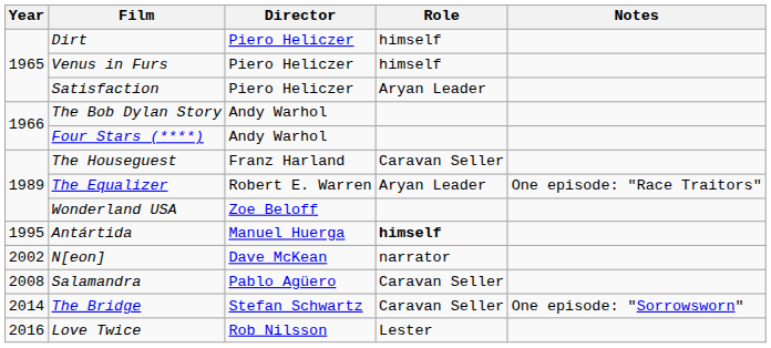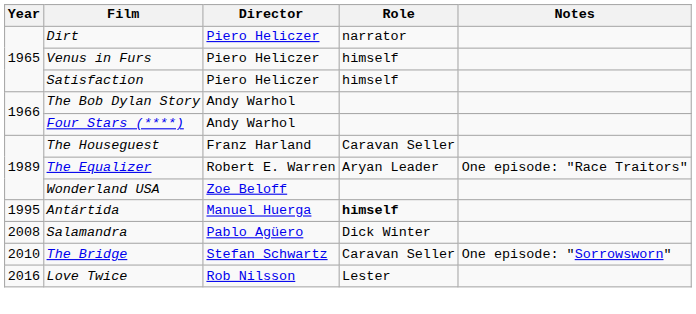 <table class="wikitable sortable" style="font-size:95%">
 <tr>
 <th>Year</th>
 <th>Film</th>
 <th>Director</th>
 <th>Role</th>
 <th>Notes</th>
 </tr>
 <tr>
 <td rowspan="3">1965</td>
 <td><em>Dirt</em></td>
 <td><a href='#'>Piero Heliczer</a></td>
-<td>himself</td>
+<td>narrator</td>
 <td></td>
 </tr>
 <tr>
 <td><em>Venus in Furs</em></td>
 <td>Piero Heliczer</td>
 <td>himself</td>
 <td></td>
 </tr>
 <tr>
 <td><em>Satisfaction</em></td>
 <td>Piero Heliczer</td>
-<td>Aryan Leader</td>
+<td>himself</td>
 <td></td>
 </tr>
 <tr>
 <td rowspan="2">1966</td>
 <td><em>The Bob Dylan Story</em></td>
 <td>Andy Warhol</td>
 <td></td>
 <td></td>
 </tr>
 <tr>
 <td><em><a href='#'>Four Stars (****)</a></em></td>
 <td>Andy Warhol</td>
 <td></td>
 <td></td>
 </tr>
 <tr>
 <td rowspan="3">1989</td>
 <td><em>The Houseguest</em></td>
 <td>Franz Harland</td>
 <td>Caravan Seller</td>
 <td></td>
 </tr>
 <tr>
 <td><em><a href='#'>The Equalizer</a></em></td>
 <td>Robert E. Warren</td>
 <td>Aryan Leader</td>
 <td>One episode: "Race Traitors"</td>
 </tr>
 <tr>
 <td><em>Wonderland USA</em></td>
 <td><a href='#'>Zoe Beloff</a></td>
 <td></td>
 </tr>
 <tr>
 <td>1995</td>
 <td><em>Antártida</em></td>
 <td><a href='#'>Manuel Huerga</a></td>
 <td><strong>himself</strong></td>
 <td></td>
 </tr>
 <tr>
-<td>2002</td>
-<td><em>N[eon]</em></td>
-<td><a href='#'>Dave McKean</a></td>
-<td>narrator</td>
+<td>2008</td>
+<td><em>Salamandra</em></td>
+<td><a href='#'>Pablo Agüero</a></td>
+<td>Dick Winter</td>
 <td></td>
 </tr>
 <tr>
-<td>2008</td>
-<td><em>Salamandra</em></td>
-<td><a href='#'>Pablo Agüero</a></td>
-<td>Caravan Seller</td>
-<td></td>
-</tr>
-<tr>
-<td>2014</td>
+<td>2010</td>
 <td><em><a href='#'>The Bridge</a></em></td>
 <td><a href='#'>Stefan Schwartz</a></td>
 <td>Caravan Seller</td>
 <td>One episode: "<a href='#'>Sorrowsworn</a>"</td>
 </tr>
 <tr>
 <td>2016</td>
 <td><em>Love Twice</em></td>
 <td><a href='#'>Rob Nilsson</a></td>
 <td>Lester</td>
 <td></td>
 </tr>
 </table>
